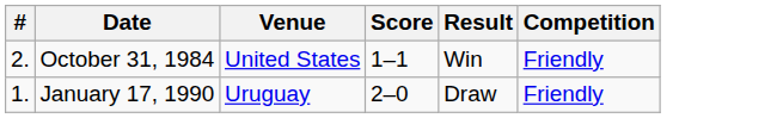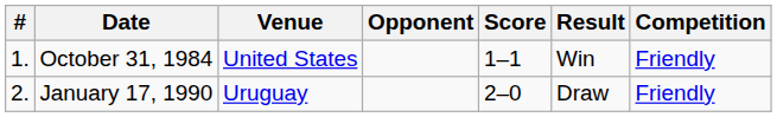 <table class="wikitable collapsible collapsed" style="text-align: left;" align=center>
 <tr>
 <th>#</th>
 <th>Date</th>
 <th>Venue</th>
+<th>Opponent</th>
 <th>Score</th>
 <th>Result</th>
 <th>Competition</th>
 </tr>
 <tr>
-<td>2.</td>
+<td>1.</td>
 <td>October 31, 1984</td>
 <td><a href='#'>United States</a></td>
+<td></td>
 <td>1–1</td>
 <td>Win</td>
 <td><a href='#'>Friendly</a></td>
 </tr>
 <tr>
-<td>1.</td>
+<td>2.</td>
 <td>January 17, 1990</td>
 <td><a href='#'>Uruguay</a></td>
+<td></td>
 <td>2–0</td>
 <td>Draw</td>
 <td><a href='#'>Friendly</a></td>
 </tr>
 </table>
